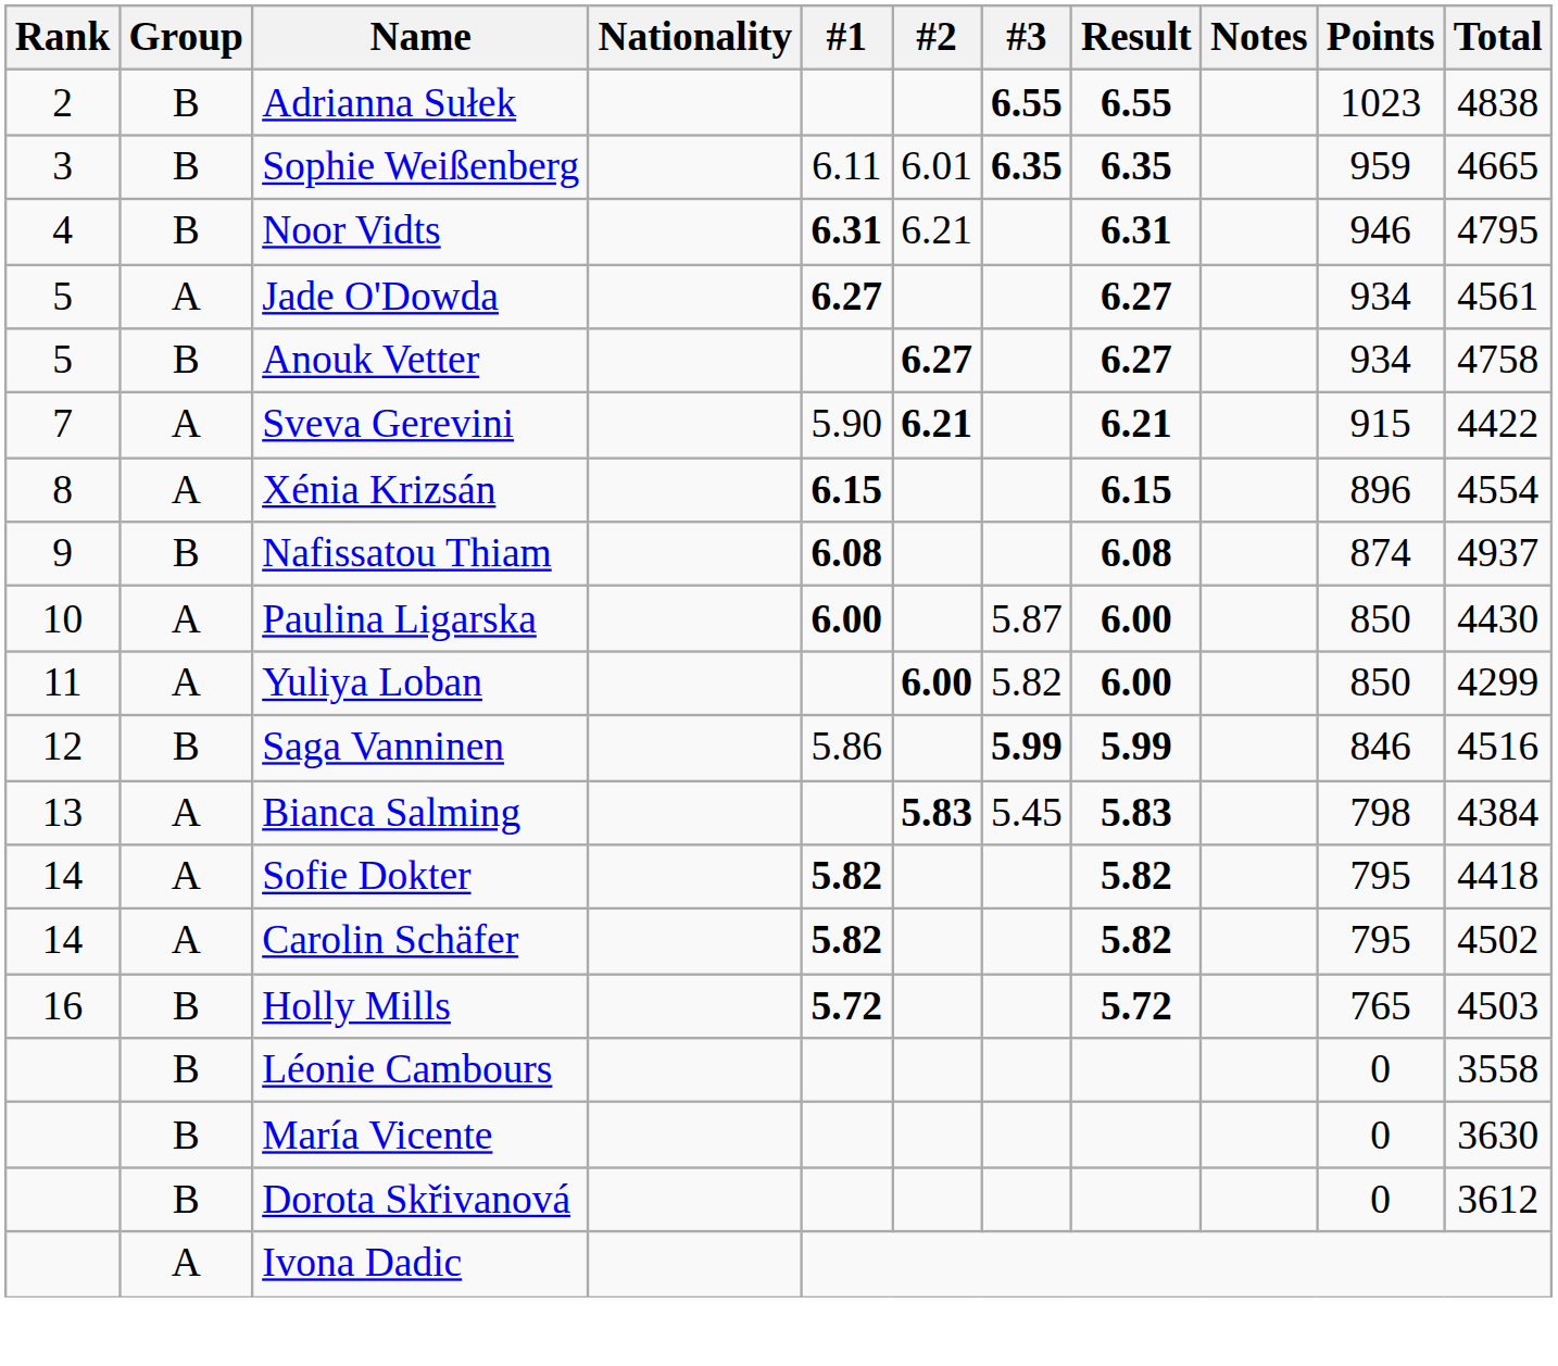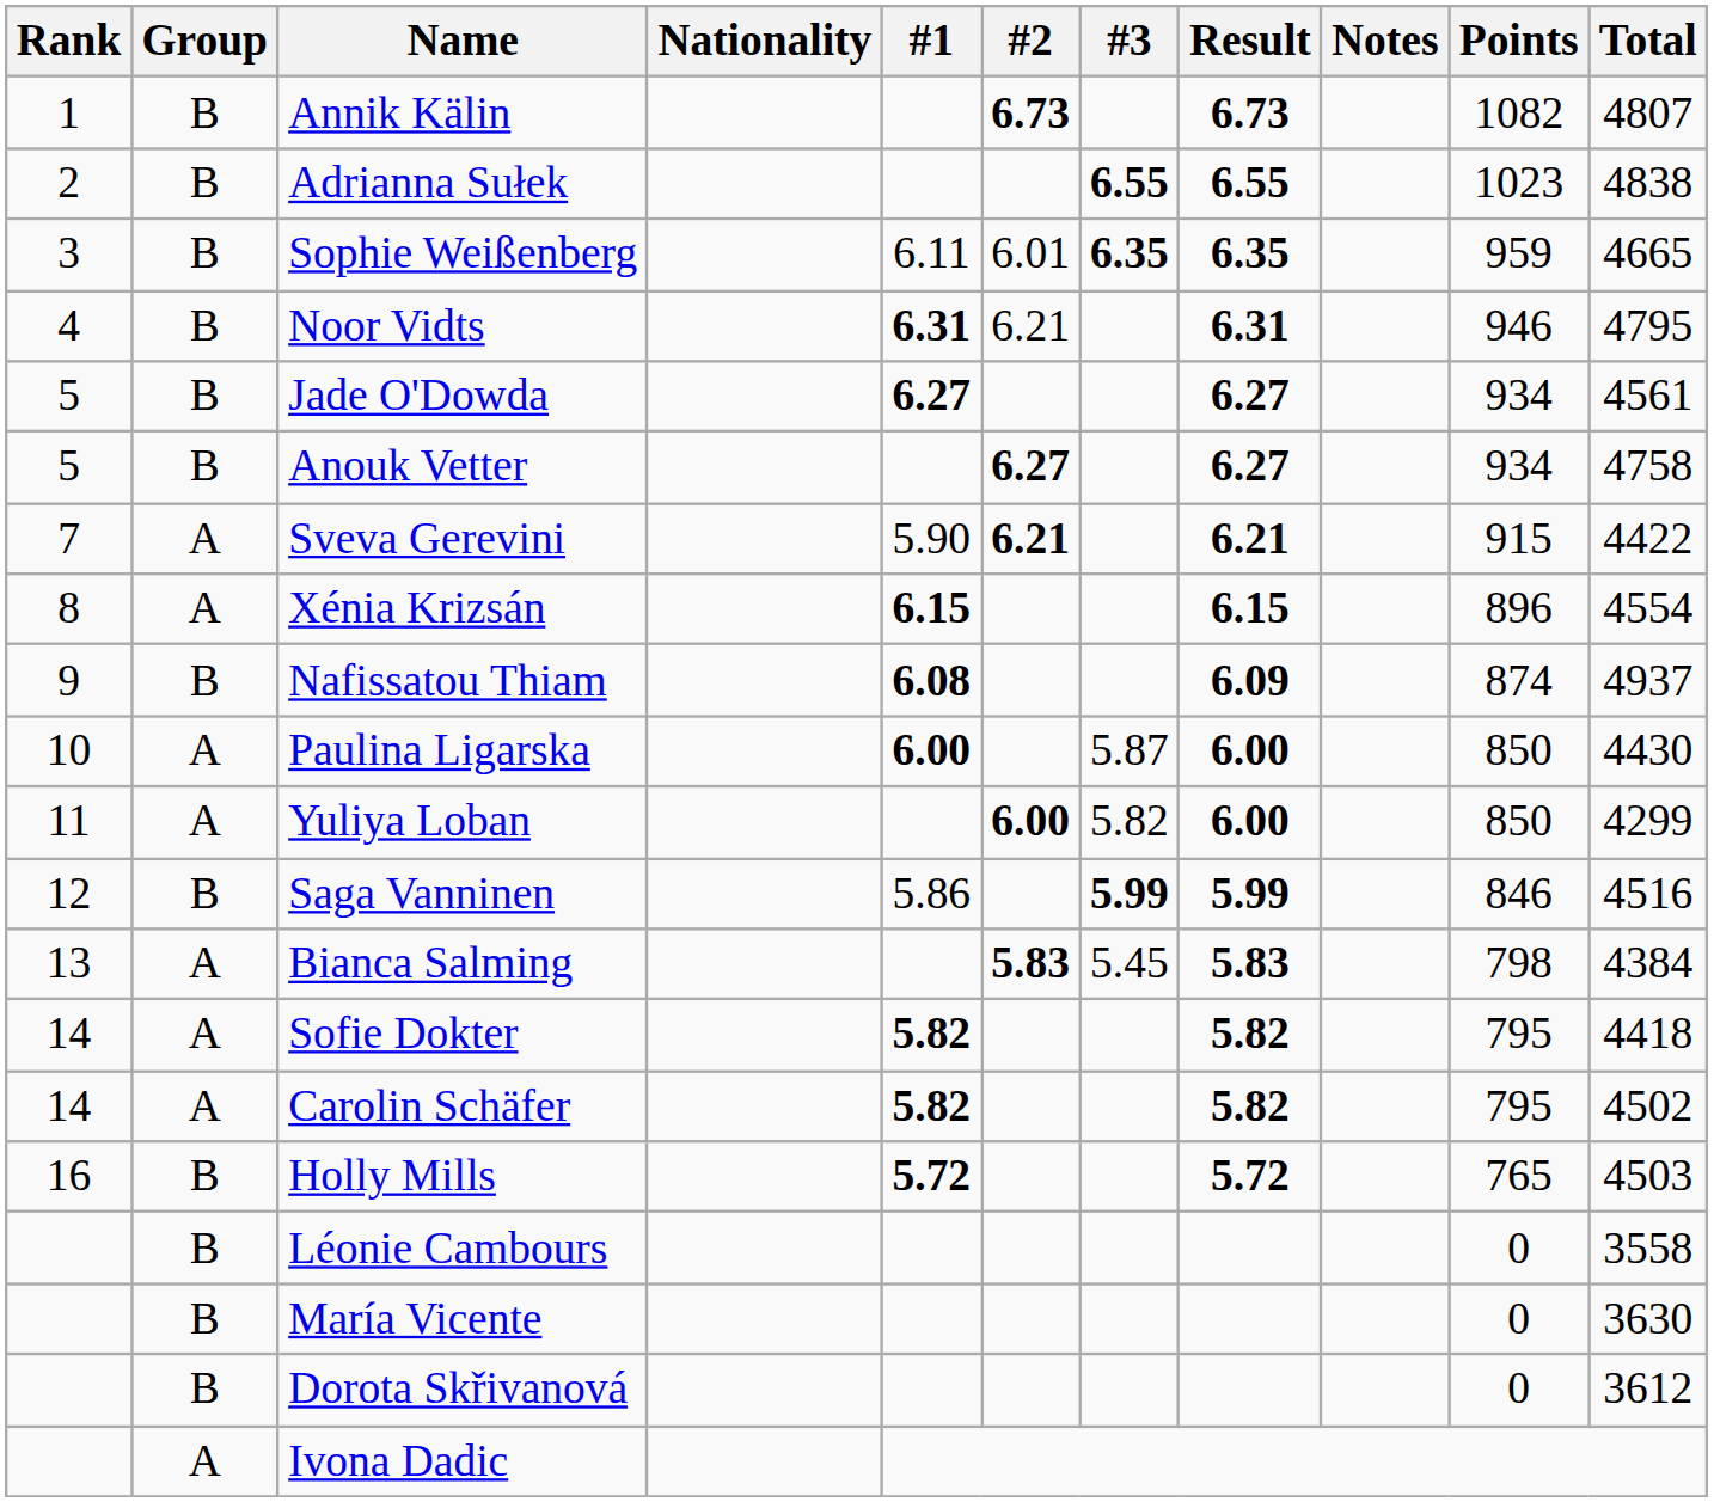 <table class="wikitable sortable" style="text-align:center">
 <tr>
 <th>Rank</th>
 <th>Group</th>
 <th>Name</th>
 <th>Nationality</th>
 <th>#1</th>
 <th>#2</th>
 <th>#3</th>
 <th>Result</th>
 <th>Notes</th>
 <th>Points</th>
 <th>Total</th>
+</tr>
+<tr>
+<td>1</td>
+<td>B</td>
+<td align=left><a href='#'>Annik Kälin</a></td>
+<td align=left></td>
+<td></td>
+<td><strong>6.73</strong></td>
+<td></td>
+<td><strong>6.73</strong></td>
+<td></td>
+<td>1082</td>
+<td>4807</td>
 </tr>
 <tr>
 <td>2</td>
 <td>B</td>
 <td align=left><a href='#'>Adrianna Sułek</a></td>
 <td align=left></td>
 <td></td>
 <td></td>
 <td><strong>6.55</strong></td>
 <td><strong>6.55</strong></td>
 <td></td>
 <td>1023</td>
 <td>4838</td>
 </tr>
 <tr>
 <td>3</td>
 <td>B</td>
 <td align=left><a href='#'>Sophie Weißenberg</a></td>
 <td align=left></td>
 <td>6.11</td>
 <td>6.01</td>
 <td><strong>6.35</strong></td>
 <td><strong>6.35</strong></td>
 <td></td>
 <td>959</td>
 <td>4665</td>
 </tr>
 <tr>
 <td>4</td>
 <td>B</td>
 <td align=left><a href='#'>Noor Vidts</a></td>
 <td align=left></td>
 <td><strong>6.31</strong></td>
 <td>6.21</td>
 <td></td>
 <td><strong>6.31</strong></td>
 <td></td>
 <td>946</td>
 <td>4795</td>
 </tr>
 <tr>
 <td>5</td>
-<td>A</td>
+<td>B</td>
 <td align=left><a href='#'>Jade O'Dowda</a></td>
 <td align=left></td>
 <td><strong>6.27</strong></td>
 <td></td>
 <td></td>
 <td><strong>6.27</strong></td>
 <td></td>
 <td>934</td>
 <td>4561</td>
 </tr>
 <tr>
 <td>5</td>
 <td>B</td>
 <td align=left><a href='#'>Anouk Vetter</a></td>
 <td align=left></td>
 <td></td>
 <td><strong>6.27</strong></td>
 <td></td>
 <td><strong>6.27</strong></td>
 <td></td>
 <td>934</td>
 <td>4758</td>
 </tr>
 <tr>
 <td>7</td>
 <td>A</td>
 <td align=left><a href='#'>Sveva Gerevini</a></td>
 <td align=left></td>
 <td>5.90</td>
 <td><strong>6.21</strong></td>
 <td></td>
 <td><strong>6.21</strong></td>
 <td></td>
 <td>915</td>
 <td>4422</td>
 </tr>
 <tr>
 <td>8</td>
 <td>A</td>
 <td align=left><a href='#'>Xénia Krizsán</a></td>
 <td align=left></td>
 <td><strong>6.15</strong></td>
 <td></td>
 <td></td>
 <td><strong>6.15</strong></td>
 <td></td>
 <td>896</td>
 <td>4554</td>
 </tr>
 <tr>
 <td>9</td>
 <td>B</td>
 <td align=left><a href='#'>Nafissatou Thiam</a></td>
 <td align=left></td>
 <td><strong>6.08</strong></td>
 <td></td>
 <td></td>
-<td><strong>6.08</strong></td>
+<td><strong>6.09</strong></td>
 <td></td>
 <td>874</td>
 <td>4937</td>
 </tr>
 <tr>
 <td>10</td>
 <td>A</td>
 <td align=left><a href='#'>Paulina Ligarska</a></td>
 <td align=left></td>
 <td><strong>6.00</strong></td>
 <td></td>
 <td>5.87</td>
 <td><strong>6.00</strong></td>
 <td></td>
 <td>850</td>
 <td>4430</td>
 </tr>
 <tr>
 <td>11</td>
 <td>A</td>
 <td align=left><a href='#'>Yuliya Loban</a></td>
 <td align=left></td>
 <td></td>
 <td><strong>6.00</strong></td>
 <td>5.82</td>
 <td><strong>6.00</strong></td>
 <td></td>
 <td>850</td>
 <td>4299</td>
 </tr>
 <tr>
 <td>12</td>
 <td>B</td>
 <td align=left><a href='#'>Saga Vanninen</a></td>
 <td align=left></td>
 <td>5.86</td>
 <td></td>
 <td><strong>5.99</strong></td>
 <td><strong>5.99</strong></td>
 <td></td>
 <td>846</td>
 <td>4516</td>
 </tr>
 <tr>
 <td>13</td>
 <td>A</td>
 <td align=left><a href='#'>Bianca Salming</a></td>
 <td align=left></td>
 <td></td>
 <td><strong>5.83</strong></td>
 <td>5.45</td>
 <td><strong>5.83</strong></td>
 <td></td>
 <td>798</td>
 <td>4384</td>
 </tr>
 <tr>
 <td>14</td>
 <td>A</td>
 <td align=left><a href='#'>Sofie Dokter</a></td>
 <td align=left></td>
 <td><strong>5.82</strong></td>
 <td></td>
 <td></td>
 <td><strong>5.82</strong></td>
 <td></td>
 <td>795</td>
 <td>4418</td>
 </tr>
 <tr>
 <td>14</td>
 <td>A</td>
 <td align=left><a href='#'>Carolin Schäfer</a></td>
 <td align=left></td>
 <td><strong>5.82</strong></td>
 <td></td>
 <td></td>
 <td><strong>5.82</strong></td>
 <td></td>
 <td>795</td>
 <td>4502</td>
 </tr>
 <tr>
 <td>16</td>
 <td>B</td>
 <td align=left><a href='#'>Holly Mills</a></td>
 <td align=left></td>
 <td><strong>5.72</strong></td>
 <td></td>
 <td></td>
 <td><strong>5.72</strong></td>
 <td></td>
 <td>765</td>
 <td>4503</td>
 </tr>
 <tr>
 <td></td>
 <td>B</td>
 <td align=left><a href='#'>Léonie Cambours</a></td>
 <td align=left></td>
 <td></td>
 <td></td>
 <td></td>
 <td><strong></strong></td>
 <td></td>
 <td>0</td>
 <td>3558</td>
 </tr>
 <tr>
 <td></td>
 <td>B</td>
 <td align=left><a href='#'>María Vicente</a></td>
 <td align=left></td>
 <td></td>
 <td></td>
 <td></td>
 <td><strong></strong></td>
 <td></td>
 <td>0</td>
 <td>3630</td>
 </tr>
 <tr>
 <td></td>
 <td>B</td>
 <td align=left><a href='#'>Dorota Skřivanová</a></td>
 <td align=left></td>
 <td></td>
 <td></td>
 <td></td>
 <td><strong></strong></td>
 <td></td>
 <td>0</td>
 <td>3612</td>
 </tr>
 <tr>
 <td></td>
 <td>A</td>
 <td align=left><a href='#'>Ivona Dadic</a></td>
 <td align=left></td>
 <td colspan=7></td>
 </tr>
 </table>
